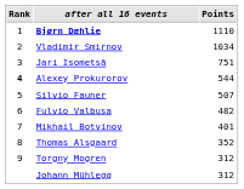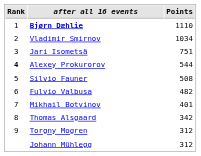 <table cellspacing="1" cellpadding="3" style="border:1px solid #AAAAAA;font-size:86%">
 <tr style="background-color: #E4E4E4;">
 <th style="border-bottom:1px solid #AAAAAA" width=10>Rank</th>
 <th style="border-bottom:1px solid #AAAAAA" width=200><em>after all 16 events</em></th>
 <th style="border-bottom:1px solid #AAAAAA" width=20 align=right>Points</th>
 </tr>
 <tr>
 <td align=center>1</td>
 <td> <strong><a href='#'>Bjørn Dæhlie</a></strong></td>
 <td align=right>1110</td>
 </tr>
 <tr>
 <td align=center>2</td>
 <td> <a href='#'>Vladimir Smirnov</a></td>
 <td align=right>1034</td>
 </tr>
 <tr>
 <td align=center>3</td>
 <td> <a href='#'>Jari Isometsä</a></td>
 <td align=right>751</td>
 </tr>
 <tr>
 <td align=center><strong>4</strong></td>
 <td> <a href='#'>Alexey Prokurorov</a></td>
 <td align=right>544</td>
 </tr>
 <tr>
 <td align=center>5</td>
 <td> <a href='#'>Silvio Fauner</a></td>
-<td align=right>507</td>
+<td align=right>508</td>
 </tr>
 <tr>
 <td align=center>6</td>
 <td> <a href='#'>Fulvio Valbusa</a></td>
 <td align=right>482</td>
 </tr>
 <tr>
 <td align=center>7</td>
 <td> <a href='#'>Mikhail Botvinov</a></td>
 <td align=right>401</td>
 </tr>
 <tr>
 <td align=center>8</td>
 <td> <a href='#'>Thomas Alsgaard</a></td>
-<td align=right>352</td>
+<td align=right>342</td>
 </tr>
 <tr>
 <td align=center>9</td>
 <td> <a href='#'>Torgny Mogren</a></td>
 <td align=right>312</td>
 </tr>
 <tr>
 <td align=center></td>
 <td> <a href='#'>Johann Mühlegg</a></td>
 <td align=right>312</td>
 </tr>
 </table>
